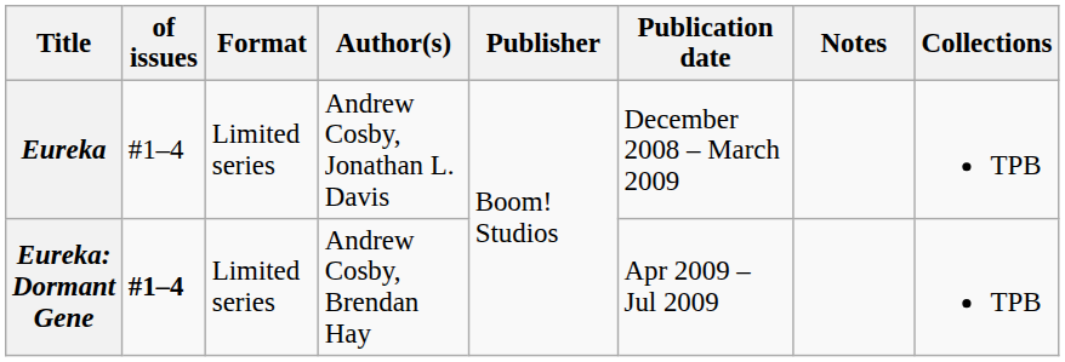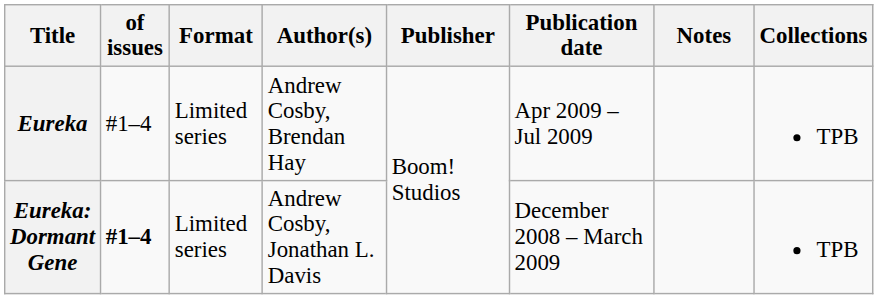 <table class="wikitable">
 <tr>
 <th>Title</th>
 <th style="width:40pt"> of issues</th>
 <th style="width:75pt">Format</th>
 <th style="width:125pt">Author(s)</th>
 <th style="width:125pt">Publisher</th>
 <th style="width:150pt">Publication date</th>
 <th style="width:175pt">Notes</th>
 <th>Collections</th>
 </tr>
 <tr>
 <th><em>Eureka</em></th>
 <td>#1–4</td>
 <td>Limited series</td>
-<td>Andrew Cosby, Jonathan L. Davis</td>
+<td>Andrew Cosby, Brendan Hay</td>
 <td rowspan="2">Boom! Studios</td>
-<td>December 2008 – March 2009</td>
+<td>Apr 2009 – Jul 2009</td>
 <td></td>
 <td><br><ul><li>TPB</li></ul></td>
 </tr>
 <tr>
 <th><em>Eureka: Dormant Gene</em></th>
 <td><strong>#1–4</strong></td>
 <td>Limited series</td>
-<td>Andrew Cosby, Brendan Hay</td>
-<td>Apr 2009 – Jul 2009</td>
+<td>Andrew Cosby, Jonathan L. Davis</td>
+<td>December 2008 – March 2009</td>
 <td></td>
 <td><br><ul><li>TPB</li></ul></td>
 </tr>
 </table>
